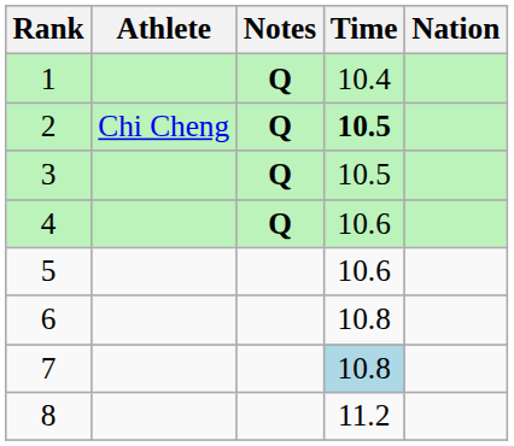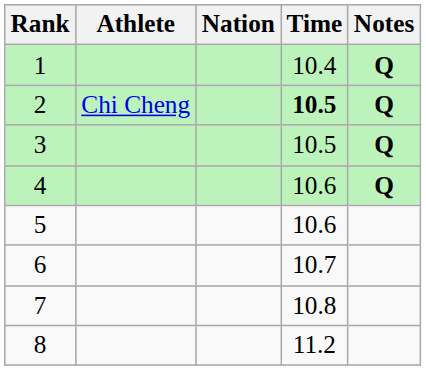 <table class="wikitable sortable" style="text-align:center">
 <tr>
 <th>Rank</th>
 <th>Athlete</th>
+<th>Nation</th>
+<th>Time</th>
 <th>Notes</th>
-<th>Time</th>
-<th>Nation</th>
 </tr>
 <tr bgcolor=#bbf3bb>
 <td>1</td>
 <td align=left></td>
+<td align=left></td>
+<td>10.4</td>
 <td><strong>Q</strong></td>
-<td>10.4</td>
-<td align=left></td>
 </tr>
 <tr bgcolor=#bbf3bb>
 <td>2</td>
 <td align=left><a href='#'>Chi Cheng</a></td>
+<td align=left></td>
+<td><strong>10.5</strong></td>
 <td><strong>Q</strong></td>
-<td><strong>10.5</strong></td>
-<td align=left></td>
 </tr>
 <tr bgcolor=#bbf3bb>
 <td>3</td>
 <td align=left></td>
+<td align=left></td>
+<td>10.5</td>
 <td><strong>Q</strong></td>
-<td>10.5</td>
-<td align=left></td>
 </tr>
 <tr bgcolor=#bbf3bb>
 <td>4</td>
 <td align=left></td>
+<td align=left></td>
+<td>10.6</td>
 <td><strong>Q</strong></td>
-<td>10.6</td>
-<td align=left></td>
 </tr>
 <tr>
 <td>5</td>
 <td align=left></td>
+<td align=left></td>
+<td>10.6</td>
 <td></td>
-<td>10.6</td>
-<td align=left></td>
 </tr>
 <tr>
 <td>6</td>
 <td align=left></td>
+<td align=left></td>
+<td>10.7</td>
 <td></td>
-<td>10.8</td>
-<td align=left></td>
 </tr>
 <tr>
 <td>7</td>
 <td align=left></td>
+<td align=left></td>
+<td>10.8</td>
 <td></td>
-<td style="background: lightblue;">10.8</td>
-<td align=left></td>
 </tr>
 <tr>
 <td>8</td>
 <td align=left></td>
+<td align=left></td>
+<td>11.2</td>
 <td></td>
-<td>11.2</td>
-<td align=left></td>
 </tr>
 </table>
